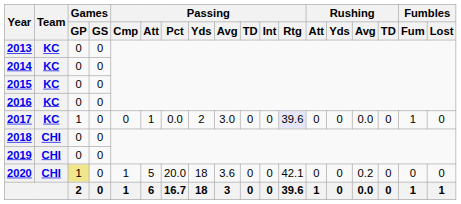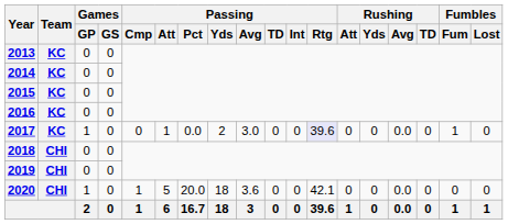 <table class="wikitable" style="text-align:center;">
 <tr>
 <th rowspan="2">Year</th>
 <th rowspan="2">Team</th>
 <th colspan="2">Games</th>
 <th colspan="8">Passing</th>
 <th colspan="4">Rushing</th>
 <th colspan="2">Fumbles</th>
 </tr>
 <tr>
 <th>GP</th>
 <th>GS</th>
 <th>Cmp</th>
 <th>Att</th>
 <th>Pct</th>
 <th>Yds</th>
 <th>Avg</th>
 <th>TD</th>
 <th>Int</th>
 <th>Rtg</th>
 <th>Att</th>
 <th>Yds</th>
 <th>Avg</th>
 <th>TD</th>
 <th>Fum</th>
 <th>Lost</th>
 </tr>
 <tr>
 <th><a href='#'>2013</a></th>
 <th><a href='#'>KC</a></th>
 <td>0</td>
 <td>0</td>
 <td rowspan="4" colspan="14"></td>
 </tr>
 <tr>
 <th><a href='#'>2014</a></th>
 <th><a href='#'>KC</a></th>
 <td>0</td>
 <td>0</td>
 </tr>
 <tr>
 <th><a href='#'>2015</a></th>
 <th><a href='#'>KC</a></th>
 <td>0</td>
 <td>0</td>
 </tr>
 <tr>
 <th><a href='#'>2016</a></th>
 <th><a href='#'>KC</a></th>
 <td>0</td>
 <td>0</td>
 </tr>
 <tr>
 <th><a href='#'>2017</a></th>
 <th><a href='#'>KC</a></th>
 <td>1</td>
 <td>0</td>
 <td>0</td>
 <td>1</td>
 <td>0.0</td>
 <td>2</td>
 <td>3.0</td>
 <td>0</td>
 <td>0</td>
 <td style="background: lavender;">39.6</td>
 <td>0</td>
 <td>0</td>
 <td>0.0</td>
 <td>0</td>
 <td>1</td>
 <td>0</td>
 </tr>
 <tr>
 <th><a href='#'>2018</a></th>
 <th><a href='#'>CHI</a></th>
 <td>0</td>
 <td>0</td>
 <td rowspan="2" colspan="14"></td>
 </tr>
 <tr>
 <th><a href='#'>2019</a></th>
 <th><a href='#'>CHI</a></th>
 <td>0</td>
 <td>0</td>
 </tr>
 <tr>
 <th><a href='#'>2020</a></th>
 <th><a href='#'>CHI</a></th>
-<td style="background: khaki;">1</td>
+<td>1</td>
 <td>0</td>
 <td>1</td>
 <td>5</td>
 <td>20.0</td>
 <td>18</td>
 <td>3.6</td>
 <td>0</td>
 <td>0</td>
 <td>42.1</td>
 <td>0</td>
 <td>0</td>
-<td>0.2</td>
+<td>0.0</td>
 <td>0</td>
 <td>0</td>
 <td>0</td>
 </tr>
 <tr>
 <th colspan="2"></th>
 <th>2</th>
 <th>0</th>
 <th>1</th>
 <th>6</th>
 <th>16.7</th>
 <th>18</th>
 <th>3</th>
 <th>0</th>
 <th>0</th>
 <th>39.6</th>
 <th>1</th>
 <th>0</th>
 <th>0.0</th>
 <th>0</th>
 <th>1</th>
 <th>1</th>
 </tr>
 </table>
